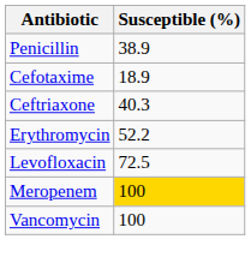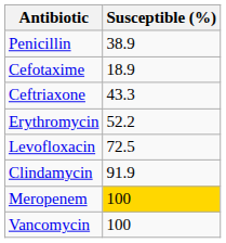 <table class="wikitable sortable floatright">
 <tr>
 <th>Antibiotic</th>
 <th>Susceptible (%)</th>
 </tr>
 <tr>
 <td><a href='#'>Penicillin</a></td>
 <td>38.9</td>
 </tr>
 <tr>
 <td><a href='#'>Cefotaxime</a></td>
 <td>18.9</td>
 </tr>
 <tr>
 <td><a href='#'>Ceftriaxone</a></td>
-<td>40.3</td>
+<td>43.3</td>
 </tr>
 <tr>
 <td><a href='#'>Erythromycin</a></td>
 <td>52.2</td>
 </tr>
 <tr>
 <td><a href='#'>Levofloxacin</a></td>
 <td>72.5</td>
 </tr>
 <tr>
+<td><a href='#'>Clindamycin</a></td>
+<td>91.9</td>
+</tr>
+<tr>
 <td><a href='#'>Meropenem</a></td>
 <td style="background: gold;">100</td>
 </tr>
 <tr>
 <td><a href='#'>Vancomycin</a></td>
 <td>100</td>
 </tr>
 </table>
